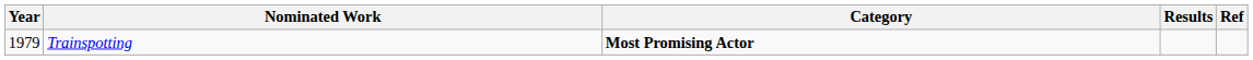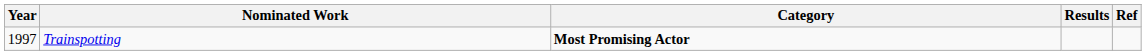 <table class="wikitable">
 <tr>
 <th scope="col" style="width:1em;">Year</th>
 <th scope="col" style="width:35em;">Nominated Work</th>
 <th scope="col" style="width:35em;">Category</th>
 <th scope="col" style="width:1em;">Results</th>
 <th scope="col" style="width:1em;">Ref</th>
 </tr>
 <tr>
-<td>1979</td>
+<td>1997</td>
 <td><em><a href='#'>Trainspotting</a></em></td>
 <td><strong>Most Promising Actor</strong></td>
 <td></td>
 <td></td>
 </tr>
 </table>
